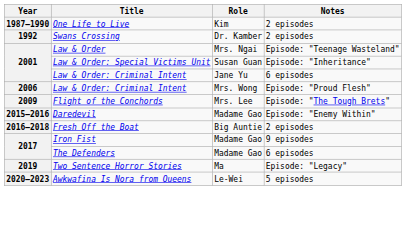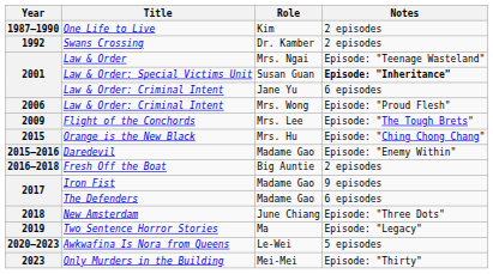 <table class="wikitable plainrowheaders sortable">
 <tr>
 <th scope="col">Year</th>
 <th scope="col">Title</th>
 <th scope="col">Role</th>
 <th scope="col" class="unsortable">Notes</th>
 </tr>
 <tr>
 <th scope="row">1987–1990</th>
 <td><em><a href='#'>One Life to Live</a></em></td>
 <td>Kim</td>
 <td>2 episodes</td>
 </tr>
 <tr>
 <th scope="row">1992</th>
 <td><em><a href='#'>Swans Crossing</a></em></td>
 <td>Dr. Kamber</td>
 <td>2 episodes</td>
 </tr>
 <tr>
 <th scope="row" rowspan="3">2001</th>
 <td><em><a href='#'>Law & Order</a></em></td>
 <td>Mrs. Ngai</td>
 <td>Episode: "Teenage Wasteland"</td>
 </tr>
 <tr>
 <td><em><a href='#'>Law & Order: Special Victims Unit</a></em></td>
 <td>Susan Guan</td>
-<td>Episode: "Inheritance"</td>
+<td><strong>Episode: "Inheritance"</strong></td>
 </tr>
 <tr>
 <td><em><a href='#'>Law & Order: Criminal Intent</a></em></td>
 <td>Jane Yu</td>
 <td>6 episodes</td>
 </tr>
 <tr>
 <th scope="row">2006</th>
 <td><em><a href='#'>Law & Order: Criminal Intent</a></em></td>
 <td>Mrs. Wong</td>
 <td>Episode: "Proud Flesh"</td>
 </tr>
 <tr>
 <th scope="row">2009</th>
 <td><em><a href='#'>Flight of the Conchords</a></em></td>
 <td>Mrs. Lee</td>
 <td>Episode: "<a href='#'>The Tough Brets</a>"</td>
+</tr>
+<tr>
+<th scope="row">2015</th>
+<td><em><a href='#'>Orange is the New Black</a></em></td>
+<td>Mrs. Hu</td>
+<td>Episode: "<a href='#'>Ching Chong Chang</a>"</td>
 </tr>
 <tr>
 <th scope="row">2015–2016</th>
 <td><em><a href='#'>Daredevil</a></em></td>
 <td>Madame Gao</td>
 <td>Episode: "Enemy Within"</td>
 </tr>
 <tr>
 <th scope="row">2016–2018</th>
 <td><em><a href='#'>Fresh Off the Boat</a></em></td>
 <td>Big Auntie</td>
 <td>2 episodes</td>
 </tr>
 <tr>
 <th scope="row" rowspan="2">2017</th>
 <td><em><a href='#'>Iron Fist</a></em></td>
 <td>Madame Gao</td>
 <td>9 episodes</td>
 </tr>
 <tr>
 <td><em><a href='#'>The Defenders</a></em></td>
 <td>Madame Gao</td>
 <td>6 episodes</td>
 </tr>
 <tr>
+<th scope="row">2018</th>
+<td><em><a href='#'>New Amsterdam</a></em></td>
+<td>June Chiang</td>
+<td>Episode: "Three Dots"</td>
+</tr>
+<tr>
 <th scope="row">2019</th>
 <td><em><a href='#'>Two Sentence Horror Stories</a></em></td>
 <td>Ma</td>
 <td>Episode: "Legacy"</td>
 </tr>
 <tr>
 <th scope="row">2020–2023</th>
 <td><em><a href='#'>Awkwafina Is Nora from Queens</a></em></td>
 <td>Le-Wei</td>
 <td>5 episodes</td>
 </tr>
+<tr>
+<th scope="row">2023</th>
+<td><em><a href='#'>Only Murders in the Building</a></em></td>
+<td>Mei-Mei</td>
+<td>Episode: "Thirty"</td>
+</tr>
 </table>
